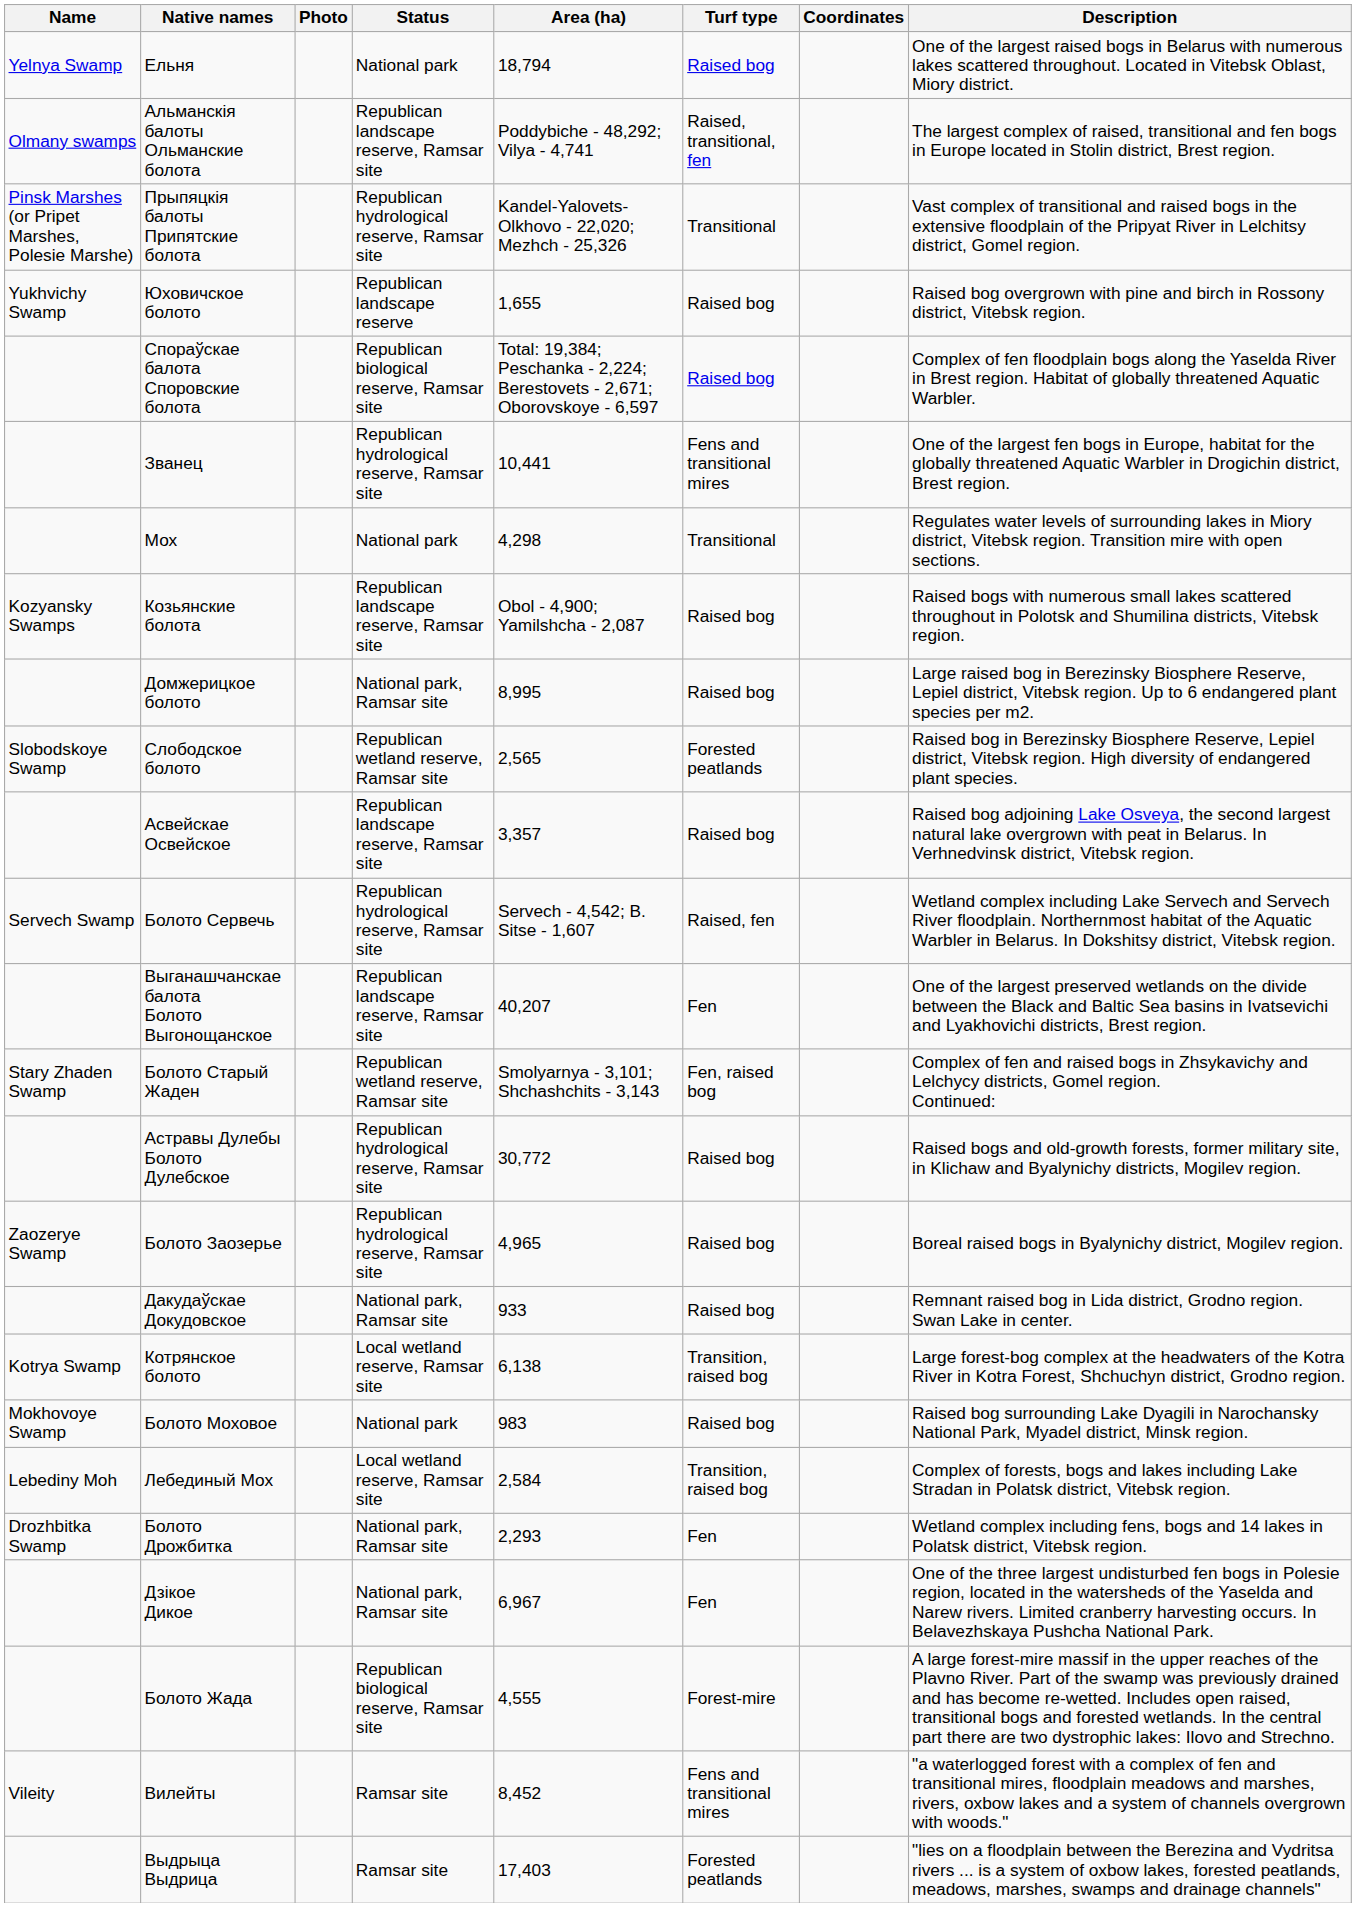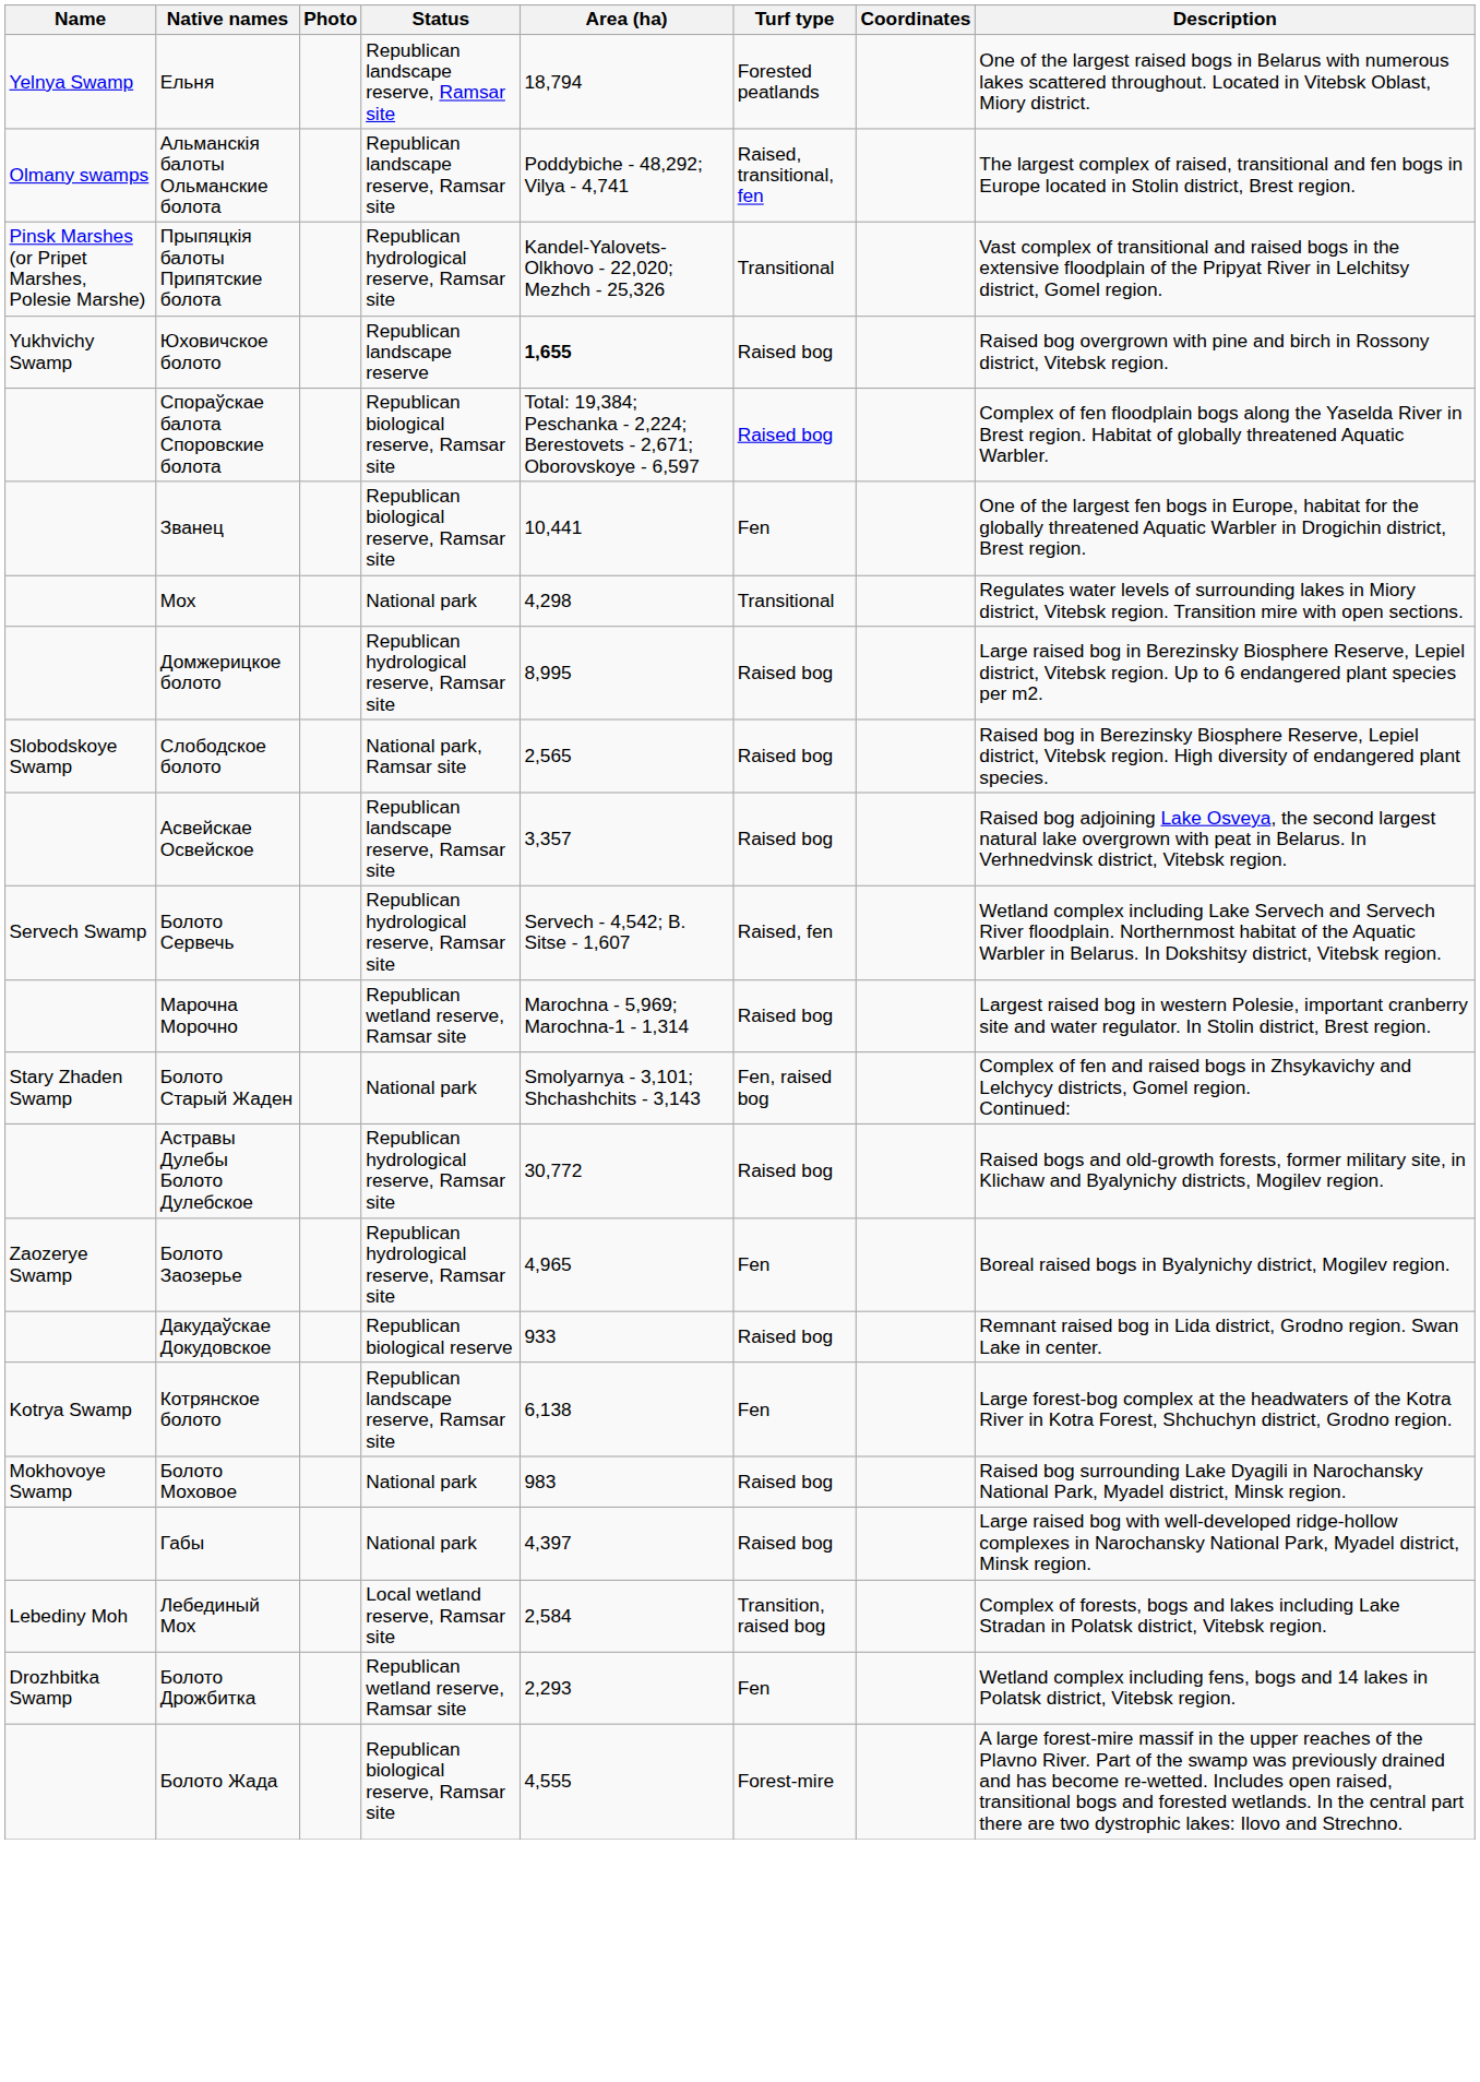 <table class="wikitable">
 <tr>
 <th>Name</th>
 <th>Native names</th>
 <th>Photo</th>
 <th>Status</th>
 <th>Area (ha)</th>
 <th>Turf type</th>
 <th>Coordinates</th>
 <th>Description</th>
 </tr>
 <tr>
 <td><a href='#'>Yelnya Swamp</a></td>
 <td>Ельня</td>
 <td></td>
-<td>National park</td>
+<td>Republican landscape reserve, <a href='#'>Ramsar site</a></td>
 <td>18,794</td>
-<td><a href='#'>Raised bog</a></td>
+<td>Forested peatlands</td>
 <td></td>
 <td>One of the largest raised bogs in Belarus with numerous lakes scattered throughout. Located in Vitebsk Oblast, Miory district.</td>
 </tr>
 <tr>
 <td><a href='#'>Olmany swamps</a></td>
 <td>Альманскія балоты<br> Ольманские болота</td>
 <td></td>
 <td>Republican landscape reserve, Ramsar site</td>
 <td>Poddybiche - 48,292; Vilya - 4,741</td>
 <td>Raised, transitional, <a href='#'>fen</a></td>
 <td></td>
 <td>The largest complex of raised, transitional and fen bogs in Europe located in Stolin district, Brest region.</td>
 </tr>
 <tr>
 <td><a href='#'>Pinsk Marshes</a><br>(or Pripet Marshes, Polesie Marshe)</td>
 <td>Прыпяцкія балоты<br>Припятские болота</td>
 <td></td>
 <td>Republican hydrological reserve, Ramsar site</td>
 <td>Kandel-Yalovets-Olkhovo - 22,020; Mezhch - 25,326</td>
 <td>Transitional</td>
 <td></td>
 <td>Vast complex of transitional and raised bogs in the extensive floodplain of the Pripyat River in Lelchitsy district, Gomel region.</td>
 </tr>
 <tr>
 <td>Yukhvichy Swamp</td>
 <td>Юховичское болото</td>
 <td></td>
 <td>Republican landscape reserve</td>
-<td>1,655</td>
+<td><strong>1,655</strong></td>
 <td>Raised bog</td>
 <td></td>
 <td>Raised bog overgrown with pine and birch in Rossony district, Vitebsk region.</td>
 </tr>
 <tr>
 <td></td>
 <td>Спораўскае балота<br>Споровские болота</td>
 <td></td>
 <td>Republican biological reserve, Ramsar site</td>
 <td>Total: 19,384; Peschanka - 2,224; Berestovets - 2,671; Oborovskoye - 6,597</td>
 <td><a href='#'>Raised bog</a></td>
 <td></td>
 <td>Complex of fen floodplain bogs along the Yaselda River in Brest region. Habitat of globally threatened Aquatic Warbler.</td>
 </tr>
 <tr>
 <td></td>
 <td>Званец</td>
 <td></td>
-<td>Republican hydrological reserve, Ramsar site</td>
+<td>Republican biological reserve, Ramsar site</td>
 <td>10,441</td>
-<td>Fens and transitional mires</td>
+<td>Fen</td>
 <td></td>
 <td>One of the largest fen bogs in Europe, habitat for the globally threatened Aquatic Warbler in Drogichin district, Brest region.</td>
 </tr>
 <tr>
 <td></td>
 <td>Мох</td>
 <td></td>
 <td>National park</td>
 <td>4,298</td>
 <td>Transitional</td>
 <td></td>
 <td>Regulates water levels of surrounding lakes in Miory district, Vitebsk region. Transition mire with open sections.</td>
 </tr>
 <tr>
-<td>Kozyansky Swamps</td>
-<td>Козьянские болота</td>
-<td></td>
-<td>Republican landscape reserve, Ramsar site</td>
-<td>Obol - 4,900; Yamilshcha - 2,087</td>
-<td>Raised bog</td>
-<td></td>
-<td>Raised bogs with numerous small lakes scattered throughout in Polotsk and Shumilina districts, Vitebsk region.</td>
-</tr>
-<tr>
 <td></td>
 <td>Домжерицкое болото</td>
 <td></td>
-<td>National park, Ramsar site</td>
+<td>Republican hydrological reserve, Ramsar site</td>
 <td>8,995</td>
 <td>Raised bog</td>
 <td></td>
 <td>Large raised bog in Berezinsky Biosphere Reserve, Lepiel district, Vitebsk region. Up to 6 endangered plant species per m2.</td>
 </tr>
 <tr>
 <td>Slobodskoye Swamp</td>
 <td>Слободское болото</td>
 <td></td>
-<td>Republican wetland reserve, Ramsar site</td>
+<td>National park, Ramsar site</td>
 <td>2,565</td>
-<td>Forested peatlands</td>
+<td>Raised bog</td>
 <td></td>
 <td>Raised bog in Berezinsky Biosphere Reserve, Lepiel district, Vitebsk region. High diversity of endangered plant species.</td>
 </tr>
 <tr>
 <td></td>
 <td>Асвейскае<br>Освейское</td>
 <td></td>
 <td>Republican landscape reserve, Ramsar site</td>
 <td>3,357</td>
 <td>Raised bog</td>
 <td></td>
 <td>Raised bog adjoining <a href='#'>Lake Osveya</a>, the second largest natural lake overgrown with peat in Belarus. In Verhnedvinsk district, Vitebsk region.</td>
 </tr>
 <tr>
 <td>Servech Swamp</td>
 <td>Болото Сервечь</td>
 <td></td>
 <td>Republican hydrological reserve, Ramsar site</td>
 <td>Servech - 4,542; B. Sitse - 1,607</td>
 <td>Raised, fen</td>
 <td></td>
 <td>Wetland complex including Lake Servech and Servech River floodplain. Northernmost habitat of the Aquatic Warbler in Belarus. In Dokshitsy district, Vitebsk region.</td>
 </tr>
 <tr>
 <td></td>
-<td>Выганашчанскае балота<br>Болото Выгонощанское</td>
+<td>Марочна<br>Морочно</td>
 <td></td>
-<td>Republican landscape reserve, Ramsar site</td>
-<td>40,207</td>
-<td>Fen</td>
+<td>Republican wetland reserve, Ramsar site</td>
+<td>Marochna - 5,969; Marochna-1 - 1,314</td>
+<td>Raised bog</td>
 <td></td>
-<td>One of the largest preserved wetlands on the divide between the Black and Baltic Sea basins in Ivatsevichi and Lyakhovichi districts, Brest region.</td>
+<td>Largest raised bog in western Polesie, important cranberry site and water regulator. In Stolin district, Brest region.</td>
 </tr>
 <tr>
 <td>Stary Zhaden Swamp</td>
 <td>Болото Старый Жаден</td>
 <td></td>
-<td>Republican wetland reserve, Ramsar site</td>
+<td>National park</td>
 <td>Smolyarnya - 3,101; Shchashchits - 3,143</td>
 <td>Fen, raised bog</td>
 <td></td>
 <td>Complex of fen and raised bogs in Zhsykavichy and Lelchycy districts, Gomel region.<br>Continued:</td>
 </tr>
 <tr>
 <td></td>
 <td>Астравы Дулебы<br>Болото Дулебское</td>
 <td></td>
 <td>Republican hydrological reserve, Ramsar site</td>
 <td>30,772</td>
 <td>Raised bog</td>
 <td></td>
 <td>Raised bogs and old-growth forests, former military site, in Klichaw and Byalynichy districts, Mogilev region.</td>
 </tr>
 <tr>
 <td>Zaozerye Swamp</td>
 <td>Болото Заозерье</td>
 <td></td>
 <td>Republican hydrological reserve, Ramsar site</td>
 <td>4,965</td>
-<td>Raised bog</td>
+<td>Fen</td>
 <td></td>
 <td>Boreal raised bogs in Byalynichy district, Mogilev region.</td>
 </tr>
 <tr>
 <td></td>
 <td>Дакудаўскае<br>Докудовское</td>
 <td></td>
-<td>National park, Ramsar site</td>
+<td>Republican biological reserve</td>
 <td>933</td>
 <td>Raised bog</td>
 <td></td>
 <td>Remnant raised bog in Lida district, Grodno region. Swan Lake in center.</td>
 </tr>
 <tr>
 <td>Kotrya Swamp</td>
 <td>Котрянское болото</td>
 <td></td>
-<td>Local wetland reserve, Ramsar site</td>
+<td>Republican landscape reserve, Ramsar site</td>
 <td>6,138</td>
-<td>Transition, raised bog</td>
+<td>Fen</td>
 <td></td>
 <td>Large forest-bog complex at the headwaters of the Kotra River in Kotra Forest, Shchuchyn district, Grodno region.</td>
 </tr>
 <tr>
 <td>Mokhovoye Swamp</td>
 <td>Болото Моховое</td>
 <td></td>
 <td>National park</td>
 <td>983</td>
 <td>Raised bog</td>
 <td></td>
 <td>Raised bog surrounding Lake Dyagili in Narochansky National Park, Myadel district, Minsk region.</td>
+</tr>
+<tr>
+<td></td>
+<td>Габы</td>
+<td></td>
+<td>National park</td>
+<td>4,397</td>
+<td>Raised bog</td>
+<td></td>
+<td>Large raised bog with well-developed ridge-hollow complexes in Narochansky National Park, Myadel district, Minsk region.</td>
 </tr>
 <tr>
 <td>Lebediny Moh</td>
 <td>Лебединый Мох</td>
 <td></td>
 <td>Local wetland reserve, Ramsar site</td>
 <td>2,584</td>
 <td>Transition, raised bog</td>
 <td></td>
 <td>Complex of forests, bogs and lakes including Lake Stradan in Polatsk district, Vitebsk region.</td>
 </tr>
 <tr>
 <td>Drozhbitka Swamp</td>
 <td>Болото Дрожбитка</td>
 <td></td>
-<td>National park, Ramsar site</td>
+<td>Republican wetland reserve, Ramsar site</td>
 <td>2,293</td>
 <td>Fen</td>
 <td></td>
 <td>Wetland complex including fens, bogs and 14 lakes in Polatsk district, Vitebsk region.</td>
-</tr>
-<tr>
-<td></td>
-<td>Дзікое <br>Дикое</td>
-<td></td>
-<td>National park, Ramsar site</td>
-<td>6,967</td>
-<td>Fen</td>
-<td></td>
-<td>One of the three largest undisturbed fen bogs in Polesie region, located in the watersheds of the Yaselda and Narew rivers. Limited cranberry harvesting occurs. In Belavezhskaya Pushcha National Park.</td>
 </tr>
 <tr>
 <td></td>
 <td>Болото Жада</td>
 <td></td>
 <td>Republican biological reserve, Ramsar site</td>
 <td>4,555</td>
 <td>Forest-mire</td>
 <td></td>
 <td>A large forest-mire massif in the upper reaches of the Plavno River. Part of the swamp was previously drained and has become re-wetted. Includes open raised, transitional bogs and forested wetlands. In the central part there are two dystrophic lakes: Ilovo and Strechnо.</td>
 </tr>
-<tr>
-<td>Vileity</td>
-<td>Вилейты</td>
-<td></td>
-<td>Ramsar site</td>
-<td>8,452</td>
-<td>Fens and transitional mires</td>
-<td></td>
-<td>"a waterlogged forest with a complex of fen and transitional mires, floodplain meadows and marshes, rivers, oxbow lakes and a system of channels overgrown with woods."</td>
-</tr>
-<tr>
-<td></td>
-<td>Выдрыца<br>Выдрица</td>
-<td></td>
-<td>Ramsar site</td>
-<td>17,403</td>
-<td>Forested peatlands</td>
-<td></td>
-<td>"lies on a floodplain between the Berezina and Vydritsa rivers ... is a system of oxbow lakes, forested peatlands, meadows, marshes, swamps and drainage channels"</td>
-</tr>
 </table>
